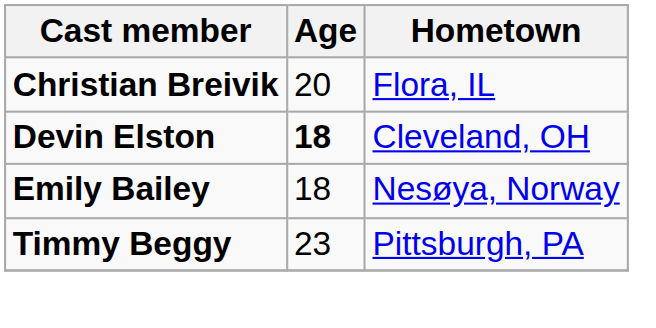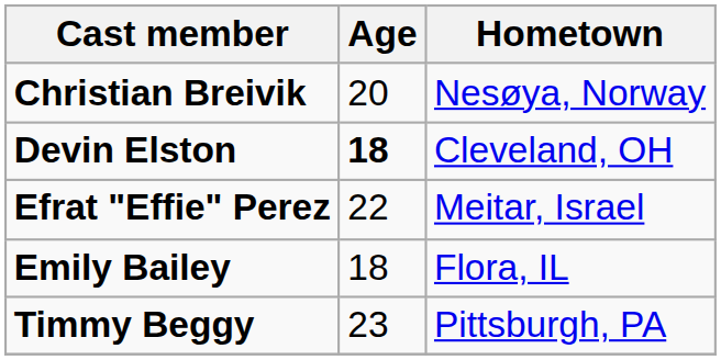 <table class="wikitable">
 <tr>
 <th>Cast member</th>
 <th>Age</th>
 <th>Hometown</th>
 </tr>
 <tr>
 <td><strong>Christian Breivik</strong></td>
 <td>20</td>
-<td><a href='#'>Flora, IL</a></td>
+<td><a href='#'>Nesøya, Norway</a></td>
 </tr>
 <tr>
 <td><strong>Devin Elston</strong></td>
 <td><strong>18</strong></td>
 <td><a href='#'>Cleveland, OH</a></td>
 </tr>
 <tr>
+<td><strong>Efrat "Effie" Perez</strong></td>
+<td>22</td>
+<td><a href='#'>Meitar, Israel</a></td>
+</tr>
+<tr>
 <td><strong>Emily Bailey</strong></td>
 <td>18</td>
-<td><a href='#'>Nesøya, Norway</a></td>
+<td><a href='#'>Flora, IL</a></td>
 </tr>
 <tr>
 <td><strong>Timmy Beggy</strong></td>
 <td>23</td>
 <td><a href='#'>Pittsburgh, PA</a></td>
 </tr>
 <tr>
 </tr>
 </table>
